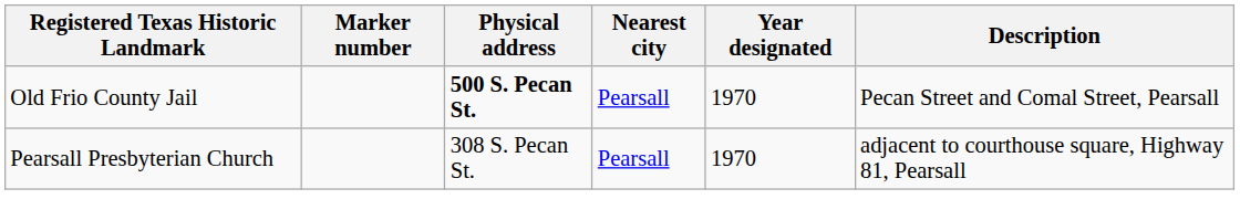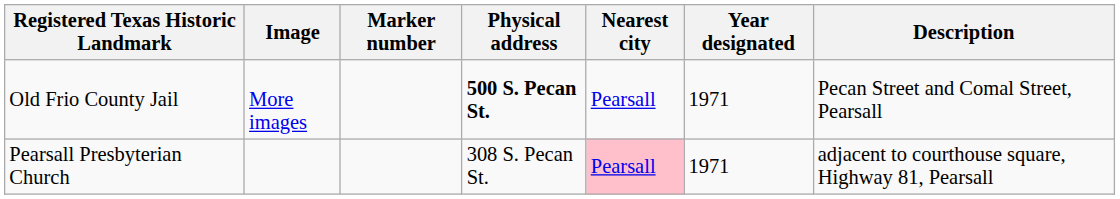 <table class="wikitable sortable">
 <tr>
 <th>Registered Texas Historic Landmark</th>
+<th>Image</th>
 <th>Marker number</th>
 <th>Physical address</th>
 <th>Nearest city</th>
 <th>Year designated</th>
 <th>Description</th>
 </tr>
 <tr>
 <td>Old Frio County Jail</td>
+<td><br> <a href='#'>More images</a></td>
 <td></td>
 <td><strong>500 S. Pecan St.<br></strong></td>
 <td><a href='#'>Pearsall</a></td>
-<td>1970</td>
+<td>1971</td>
 <td>Pecan Street and Comal Street, Pearsall</td>
 </tr>
 <tr>
 <td>Pearsall Presbyterian Church</td>
 <td></td>
+<td></td>
 <td>308 S. Pecan St.<br></td>
-<td><a href='#'>Pearsall</a></td>
-<td>1970</td>
+<td style="background: pink;"><a href='#'>Pearsall</a></td>
+<td>1971</td>
 <td>adjacent to courthouse square, Highway 81, Pearsall</td>
 </tr>
 </table>
